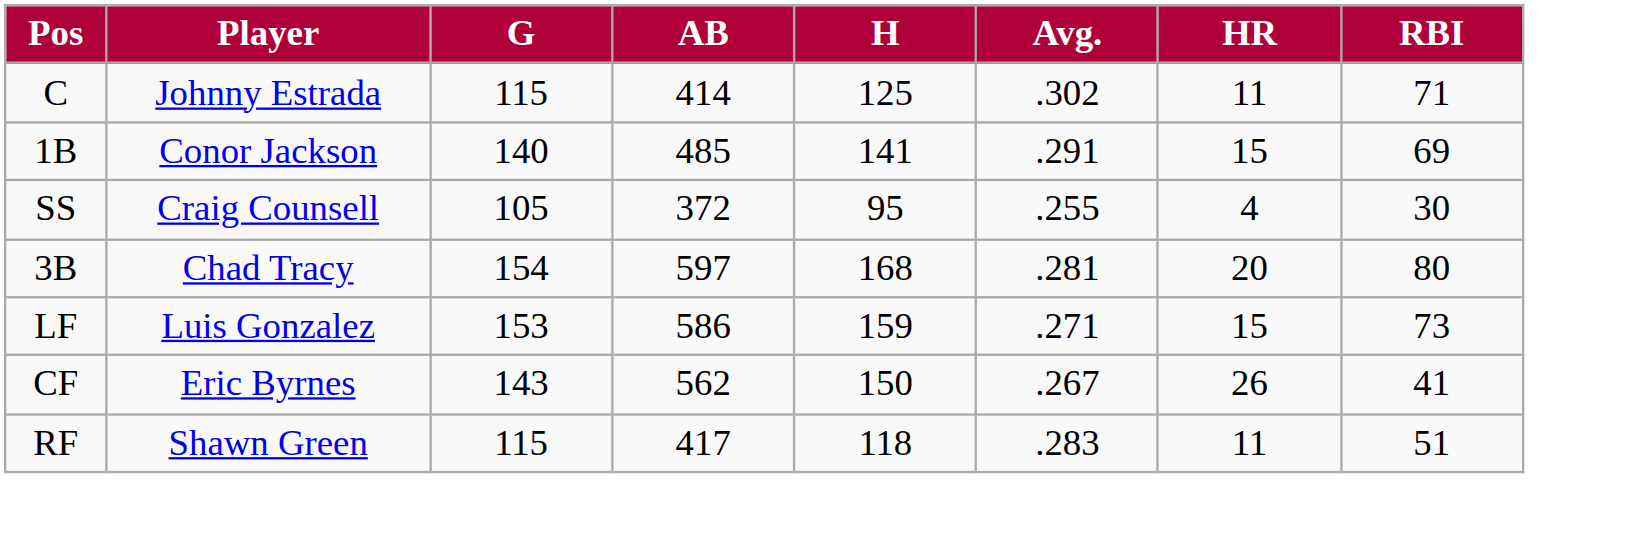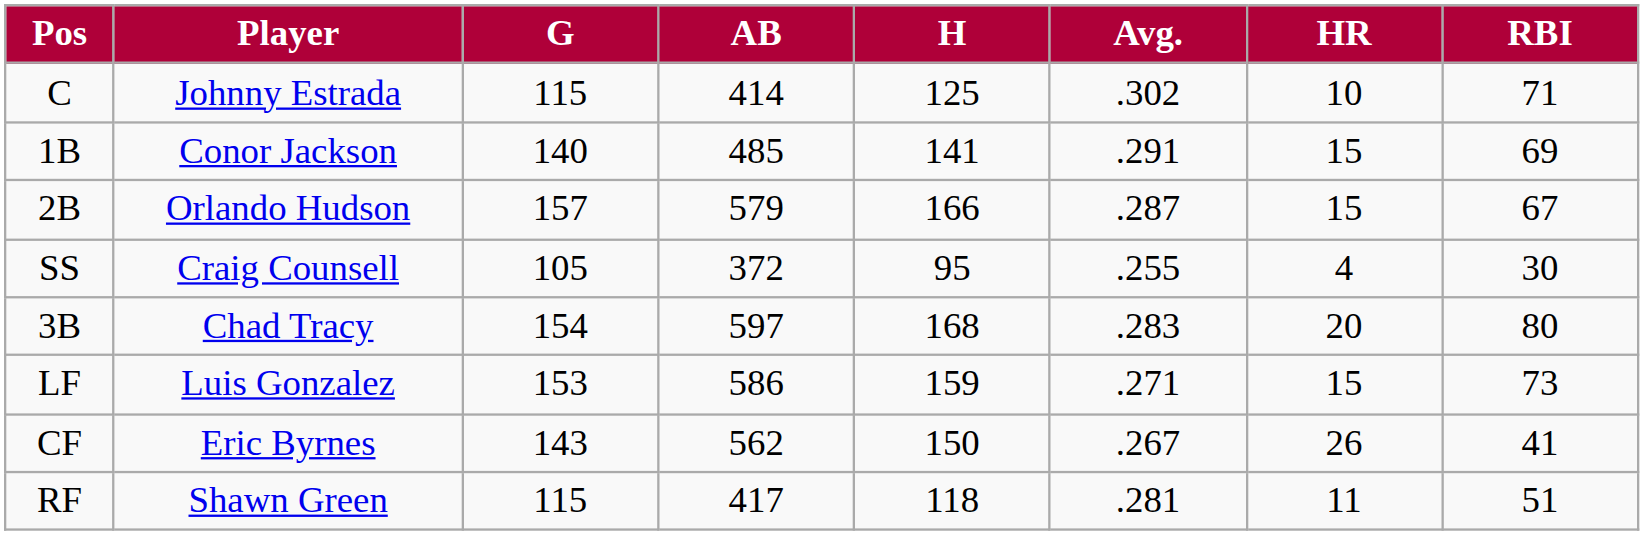 <table class="wikitable sortable">
 <tr>
 <th style="background:#af0039;color:white;" width="5%">Pos</th>
 <th style="background:#af0039;color:white;" width="16%">Player</th>
 <th style="background:#af0039;color:white;" width="9%">G</th>
 <th style="background:#af0039;color:white;" width="9%">AB</th>
 <th style="background:#af0039;color:white;" width="9%">H</th>
 <th style="background:#af0039;color:white;" width="9%">Avg.</th>
 <th style="background:#af0039;color:white;" width="9%">HR</th>
 <th style="background:#af0039;color:white;" width="9%">RBI</th>
 </tr>
 <tr align=center>
 <td>C</td>
 <td><a href='#'>Johnny Estrada</a></td>
 <td>115</td>
 <td>414</td>
 <td>125</td>
 <td>.302</td>
-<td>11</td>
+<td>10</td>
 <td>71</td>
 </tr>
 <tr align=center>
 <td>1B</td>
 <td><a href='#'>Conor Jackson</a></td>
 <td>140</td>
 <td>485</td>
 <td>141</td>
 <td>.291</td>
 <td>15</td>
 <td>69</td>
+</tr>
+<tr align=center>
+<td>2B</td>
+<td><a href='#'>Orlando Hudson</a></td>
+<td>157</td>
+<td>579</td>
+<td>166</td>
+<td>.287</td>
+<td>15</td>
+<td>67</td>
 </tr>
 <tr align=center>
 <td>SS</td>
 <td><a href='#'>Craig Counsell</a></td>
 <td>105</td>
 <td>372</td>
 <td>95</td>
 <td>.255</td>
 <td>4</td>
 <td>30</td>
 </tr>
 <tr align=center>
 <td>3B</td>
 <td><a href='#'>Chad Tracy</a></td>
 <td>154</td>
 <td>597</td>
 <td>168</td>
-<td>.281</td>
+<td>.283</td>
 <td>20</td>
 <td>80</td>
 </tr>
 <tr align=center>
 <td>LF</td>
 <td><a href='#'>Luis Gonzalez</a></td>
 <td>153</td>
 <td>586</td>
 <td>159</td>
 <td>.271</td>
 <td>15</td>
 <td>73</td>
 </tr>
 <tr align=center>
 <td>CF</td>
 <td><a href='#'>Eric Byrnes</a></td>
 <td>143</td>
 <td>562</td>
 <td>150</td>
 <td>.267</td>
 <td>26</td>
 <td>41</td>
 </tr>
 <tr align=center>
 <td>RF</td>
 <td><a href='#'>Shawn Green</a></td>
 <td>115</td>
 <td>417</td>
 <td>118</td>
-<td>.283</td>
+<td>.281</td>
 <td>11</td>
 <td>51</td>
 </tr>
 </table>
